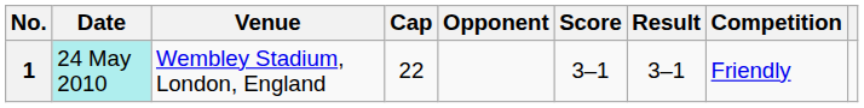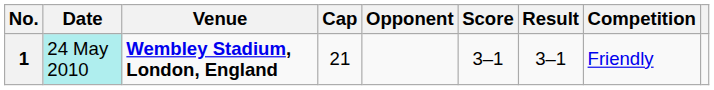 <table class="wikitable plainrowheaders">
 <tr>
 <th scope=col>No.</th>
 <th scope=col data-sort-type=date>Date</th>
 <th scope=col>Venue</th>
 <th scope=col>Cap</th>
 <th scope=col>Opponent</th>
 <th scope=col>Score</th>
 <th scope=col>Result</th>
 <th scope=col>Competition</th>
 <th scope=col></th>
 </tr>
 <tr>
 <th scope=row style="text-align: center;">1</th>
 <td style="background: paleturquoise;">24 May 2010</td>
-<td><a href='#'>Wembley Stadium</a>, London, England</td>
-<td align=center>22</td>
+<td><strong><a href='#'>Wembley Stadium</a>, London, England</strong></td>
+<td align=center>21</td>
 <td></td>
 <td align=center>3–1</td>
 <td align=center>3–1</td>
 <td><a href='#'>Friendly</a></td>
 <td></td>
 </tr>
 </table>
